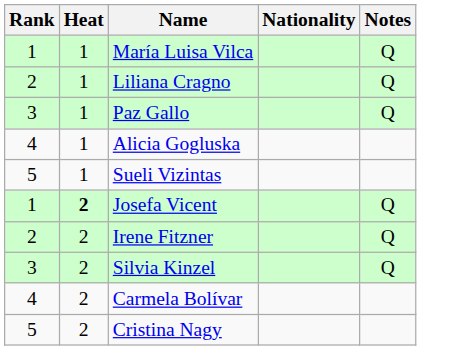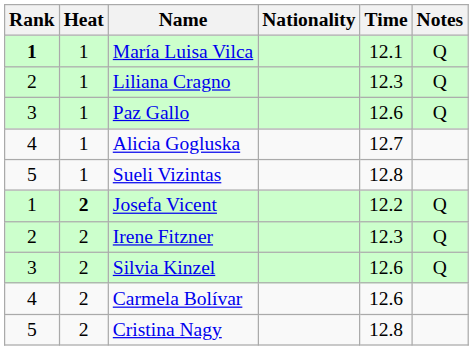 <table class="wikitable sortable" style="text-align:center">
 <tr>
 <th>Rank</th>
 <th>Heat</th>
 <th>Name</th>
 <th>Nationality</th>
+<th>Time</th>
 <th>Notes</th>
 </tr>
 <tr bgcolor=ccffcc>
-<td>1</td>
+<td><strong>1</strong></td>
 <td>1</td>
 <td align=left><a href='#'>María Luisa Vilca</a></td>
 <td align=left></td>
+<td>12.1</td>
 <td>Q</td>
 </tr>
 <tr bgcolor=ccffcc>
 <td>2</td>
 <td>1</td>
 <td align=left><a href='#'>Liliana Cragno</a></td>
 <td align=left></td>
+<td>12.3</td>
 <td>Q</td>
 </tr>
 <tr bgcolor=ccffcc>
 <td>3</td>
 <td>1</td>
 <td align=left><a href='#'>Paz Gallo</a></td>
 <td align=left></td>
+<td>12.6</td>
 <td>Q</td>
 </tr>
 <tr>
 <td>4</td>
 <td>1</td>
 <td align=left><a href='#'>Alicia Gogluska</a></td>
 <td align=left></td>
+<td>12.7</td>
 <td></td>
 </tr>
 <tr>
 <td>5</td>
 <td>1</td>
 <td align=left><a href='#'>Sueli Vizintas</a></td>
 <td align=left></td>
+<td>12.8</td>
 <td></td>
 </tr>
 <tr bgcolor=ccffcc>
 <td>1</td>
 <td><strong>2</strong></td>
 <td align=left><a href='#'>Josefa Vicent</a></td>
 <td align=left></td>
+<td>12.2</td>
 <td>Q</td>
 </tr>
 <tr bgcolor=ccffcc>
 <td>2</td>
 <td>2</td>
 <td align=left><a href='#'>Irene Fitzner</a></td>
 <td align=left></td>
+<td>12.3</td>
 <td>Q</td>
 </tr>
 <tr bgcolor=ccffcc>
 <td>3</td>
 <td>2</td>
 <td align=left><a href='#'>Silvia Kinzel</a></td>
 <td align=left></td>
+<td>12.6</td>
 <td>Q</td>
 </tr>
 <tr>
 <td>4</td>
 <td>2</td>
 <td align=left><a href='#'>Carmela Bolívar</a></td>
 <td align=left></td>
+<td>12.6</td>
 <td></td>
 </tr>
 <tr>
 <td>5</td>
 <td>2</td>
 <td align=left><a href='#'>Cristina Nagy</a></td>
 <td align=left></td>
+<td>12.8</td>
 <td></td>
 </tr>
 </table>
